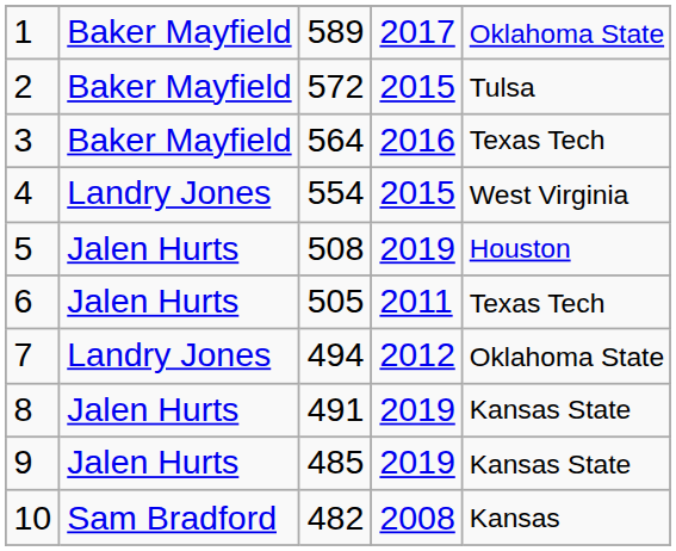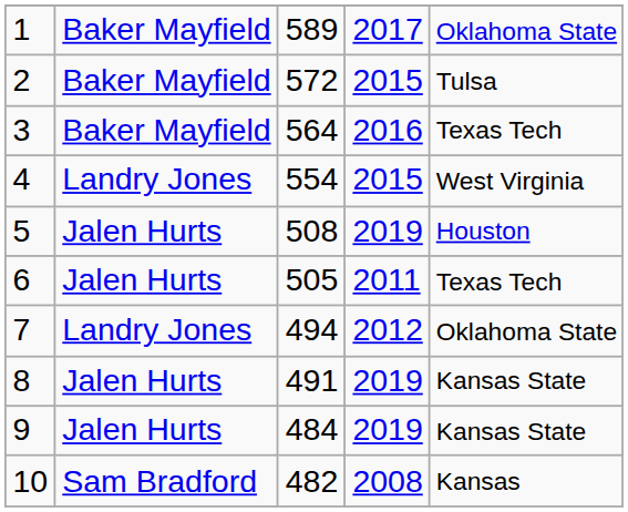 <table class="wikitable">
 <tr>
 </tr>
 <tr>
 <td>1</td>
 <td><a href='#'>Baker Mayfield</a></td>
 <td><abbr>589</abbr></td>
 <td><a href='#'>2017</a></td>
 <td style="font-size:80%;"><a href='#'>Oklahoma State</a></td>
 </tr>
 <tr>
 <td>2</td>
 <td><a href='#'>Baker Mayfield</a></td>
 <td><abbr>572</abbr></td>
 <td><a href='#'>2015</a></td>
 <td style="font-size:80%;">Tulsa</td>
 </tr>
 <tr>
 <td>3</td>
 <td><a href='#'>Baker Mayfield</a></td>
 <td><abbr>564</abbr></td>
 <td><a href='#'>2016</a></td>
 <td style="font-size:80%;">Texas Tech</td>
 </tr>
 <tr>
 <td>4</td>
 <td><a href='#'>Landry Jones</a></td>
 <td><abbr>554</abbr></td>
 <td><a href='#'>2015</a></td>
 <td style="font-size:80%;">West Virginia</td>
 </tr>
 <tr>
 <td>5</td>
 <td><a href='#'>Jalen Hurts</a></td>
 <td><abbr>508</abbr></td>
 <td><a href='#'>2019</a></td>
 <td style="font-size:80%;"><a href='#'>Houston</a></td>
 </tr>
 <tr>
 <td>6</td>
 <td><a href='#'>Jalen Hurts</a></td>
 <td><abbr>505</abbr></td>
 <td><a href='#'>2011</a></td>
 <td style="font-size:80%;">Texas Tech</td>
 </tr>
 <tr>
 <td>7</td>
 <td><a href='#'>Landry Jones</a></td>
 <td><abbr>494</abbr></td>
 <td><a href='#'>2012</a></td>
 <td style="font-size:80%;">Oklahoma State</td>
 </tr>
 <tr>
 <td>8</td>
 <td><a href='#'>Jalen Hurts</a></td>
 <td><abbr>491</abbr></td>
 <td><a href='#'>2019</a></td>
 <td style="font-size:80%;">Kansas State</td>
 </tr>
 <tr>
 <td>9</td>
 <td><a href='#'>Jalen Hurts</a></td>
-<td><abbr>485</abbr></td>
+<td><abbr>484</abbr></td>
 <td><a href='#'>2019</a></td>
 <td style="font-size:80%;">Kansas State</td>
 </tr>
 <tr>
 <td>10</td>
 <td><a href='#'>Sam Bradford</a></td>
 <td><abbr>482</abbr></td>
 <td><a href='#'>2008</a></td>
 <td style="font-size:80%;">Kansas</td>
 </tr>
 </table>
